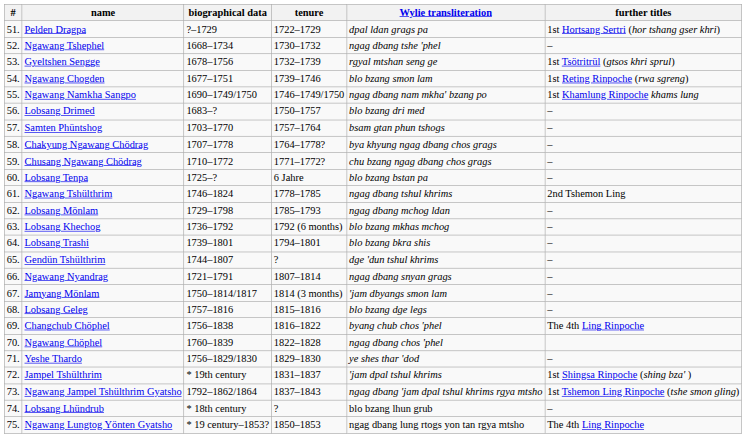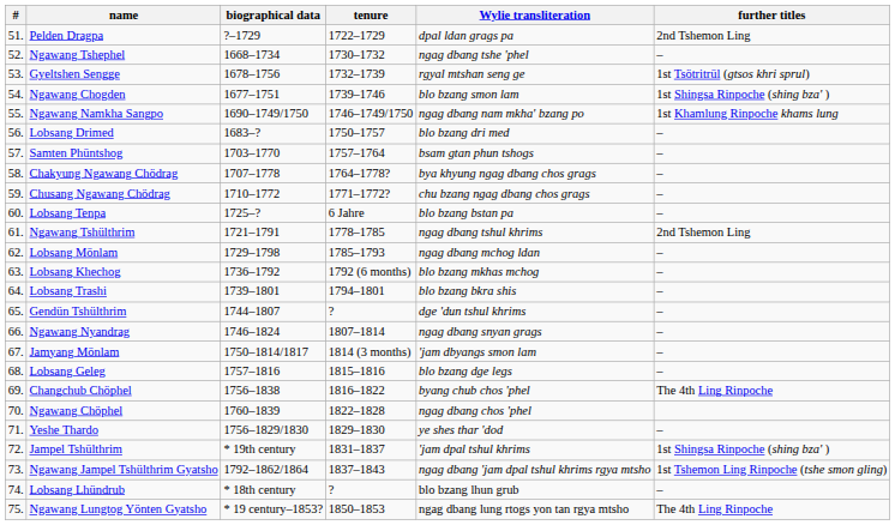 <table class="wikitable">
 <tr>
 <th>#</th>
 <th>name</th>
 <th>biographical data</th>
 <th>tenure</th>
 <th><a href='#'>Wylie transliteration</a></th>
 <th>further titles</th>
 </tr>
 <tr>
 <td>51.</td>
 <td><a href='#'>Pelden Dragpa</a></td>
 <td>?–1729</td>
 <td>1722–1729</td>
 <td><em>dpal ldan grags pa</em></td>
-<td>1st <a href='#'>Hortsang Sertri</a> (<em>hor tshang gser khri</em>)</td>
+<td>2nd Tshemon Ling</td>
 </tr>
 <tr ---->
 <td>52.</td>
 <td><a href='#'>Ngawang Tshephel</a></td>
 <td>1668–1734</td>
 <td>1730–1732</td>
 <td><em>ngag dbang tshe 'phel</em></td>
 <td>–</td>
 </tr>
 <tr ---->
 <td>53.</td>
 <td><a href='#'>Gyeltshen Sengge</a></td>
 <td>1678–1756</td>
 <td>1732–1739</td>
 <td><em>rgyal mtshan seng ge</em></td>
 <td>1st <a href='#'>Tsötritrül</a> (<em>gtsos khri sprul</em>)</td>
 </tr>
 <tr ---->
 <td>54.</td>
 <td><a href='#'>Ngawang Chogden</a></td>
 <td>1677–1751</td>
 <td>1739–1746</td>
 <td><em>blo bzang smon lam</em></td>
-<td>1st <a href='#'>Reting Rinpoche</a> (<em>rwa sgreng</em>)</td>
+<td>1st <a href='#'>Shingsa Rinpoche</a> (<em>shing bza' </em>)</td>
 </tr>
 <tr ---->
 <td>55.</td>
 <td><a href='#'>Ngawang Namkha Sangpo</a></td>
 <td>1690–1749/1750</td>
 <td>1746–1749/1750</td>
 <td><em>ngag dbang nam mkha' bzang po</em></td>
 <td>1st <a href='#'>Khamlung Rinpoche</a> <em>khams lung</em></td>
 </tr>
 <tr ---->
 <td>56.</td>
 <td><a href='#'>Lobsang Drimed</a></td>
 <td>1683–?</td>
 <td>1750–1757</td>
 <td><em>blo bzang dri med</em></td>
 <td>–</td>
 </tr>
 <tr ---->
 <td>57.</td>
 <td><a href='#'>Samten Phüntshog</a></td>
 <td>1703–1770</td>
 <td>1757–1764</td>
 <td><em>bsam gtan phun tshogs</em></td>
 <td>–</td>
 </tr>
 <tr ---->
 <td>58.</td>
 <td><a href='#'>Chakyung Ngawang Chödrag</a></td>
 <td>1707–1778</td>
 <td>1764–1778?</td>
 <td><em>bya khyung ngag dbang chos grags</em></td>
 <td>–</td>
 </tr>
 <tr ---->
 <td>59.</td>
 <td><a href='#'>Chusang Ngawang Chödrag</a></td>
 <td>1710–1772</td>
 <td>1771–1772?</td>
 <td><em>chu bzang ngag dbang chos grags</em></td>
 <td>–</td>
 </tr>
 <tr ---->
 <td>60.</td>
 <td><a href='#'>Lobsang Tenpa</a></td>
 <td>1725–?</td>
 <td>6 Jahre</td>
 <td><em>blo bzang bstan pa</em></td>
 <td>–</td>
 </tr>
 <tr ---->
 <td>61.</td>
 <td><a href='#'>Ngawang Tshülthrim</a></td>
-<td>1746–1824</td>
+<td>1721–1791</td>
 <td>1778–1785</td>
 <td><em>ngag dbang tshul khrims</em></td>
 <td>2nd Tshemon Ling</td>
 </tr>
 <tr ---->
 <td>62.</td>
 <td><a href='#'>Lobsang Mönlam</a></td>
 <td>1729–1798</td>
 <td>1785–1793</td>
 <td><em>ngag dbang mchog ldan</em></td>
 <td>–</td>
 </tr>
 <tr ---->
 <td>63.</td>
 <td><a href='#'>Lobsang Khechog</a></td>
 <td>1736–1792</td>
 <td>1792 (6 months)</td>
 <td><em>blo bzang mkhas mchog</em></td>
 <td>–</td>
 </tr>
 <tr ---->
 <td>64.</td>
 <td><a href='#'>Lobsang Trashi</a></td>
 <td>1739–1801</td>
 <td>1794–1801</td>
 <td><em>blo bzang bkra shis</em></td>
 <td>–</td>
 </tr>
 <tr ---->
 <td>65.</td>
 <td><a href='#'>Gendün Tshülthrim</a></td>
 <td>1744–1807</td>
 <td>?</td>
 <td><em>dge 'dun tshul khrims</em></td>
 <td>–</td>
 </tr>
 <tr ---->
 <td>66.</td>
 <td><a href='#'>Ngawang Nyandrag</a></td>
-<td>1721–1791</td>
+<td>1746–1824</td>
 <td>1807–1814</td>
 <td><em>ngag dbang snyan grags</em></td>
 <td>–</td>
 </tr>
 <tr ---->
 <td>67.</td>
 <td><a href='#'>Jamyang Mönlam</a></td>
 <td>1750–1814/1817</td>
 <td>1814 (3 months)</td>
 <td><em> 'jam dbyangs smon lam</em></td>
 <td>–</td>
 </tr>
 <tr ---->
 <td>68.</td>
 <td><a href='#'>Lobsang Geleg</a></td>
 <td>1757–1816</td>
 <td>1815–1816</td>
 <td><em>blo bzang dge legs</em></td>
 <td>–</td>
 </tr>
 <tr ---->
 <td>69.</td>
 <td><a href='#'>Changchub Chöphel</a></td>
 <td>1756–1838</td>
 <td>1816–1822</td>
 <td><em>byang chub chos 'phel</em></td>
 <td>The 4th <a href='#'>Ling Rinpoche</a></td>
 </tr>
 <tr ---->
 <td>70.</td>
 <td><a href='#'>Ngawang Chöphel</a></td>
 <td>1760–1839</td>
 <td>1822–1828</td>
 <td><em>ngag dbang chos 'phel</em></td>
 <td></td>
 </tr>
 <tr ---->
 <td>71.</td>
 <td><a href='#'>Yeshe Thardo</a></td>
 <td>1756–1829/1830</td>
 <td>1829–1830</td>
 <td><em>ye shes thar 'dod</em></td>
 <td>–</td>
 </tr>
 <tr ---->
 <td>72.</td>
 <td><a href='#'>Jampel Tshülthrim</a></td>
 <td>* 19th century</td>
 <td>1831–1837</td>
 <td><em> 'jam dpal tshul khrims</em></td>
 <td>1st <a href='#'>Shingsa Rinpoche</a> (<em>shing bza' </em>)</td>
 </tr>
 <tr ---->
 <td>73.</td>
 <td><a href='#'>Ngawang Jampel Tshülthrim Gyatsho</a></td>
 <td>1792–1862/1864</td>
 <td>1837–1843</td>
 <td><em>ngag dbang 'jam dpal tshul khrims rgya mtsho</td>
 <td>1st <a href='#'>Tshemon Ling Rinpoche</a> (<em>tshe smon gling</em>)</td>
 </tr>
 <tr ---->
 <td>74.</td>
 <td><a href='#'>Lobsang Lhündrub</a></td>
 <td>* 18th century</td>
 <td>?</td>
 <td></em>blo bzang lhun grub<em></td>
 <td>–</td>
 </tr>
 <tr ---->
 <td>75.</td>
 <td><a href='#'>Ngawang Lungtog Yönten Gyatsho</a></td>
 <td>* 19 century–1853?</td>
 <td>1850–1853</td>
 <td></em>ngag dbang lung rtogs yon tan rgya mtsho<em></td>
 <td>The 4th <a href='#'>Ling Rinpoche</a></td>
 </tr>
 </table>
